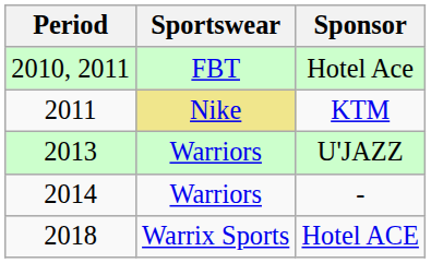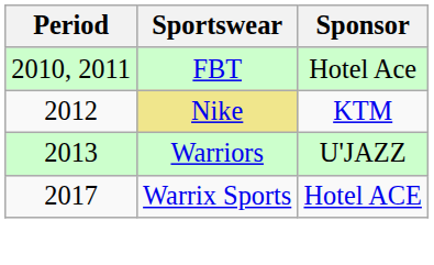 <table class="wikitable" style="text-align: center">
 <tr>
 <th>Period</th>
 <th>Sportswear</th>
 <th>Sponsor</th>
 </tr>
 <tr style="background:#cfc;">
 <td>2010, 2011</td>
 <td> <a href='#'>FBT</a></td>
 <td>Hotel Ace</td>
 </tr>
 <tr>
-<td>2011</td>
+<td>2012</td>
 <td style="background: khaki;"> <a href='#'>Nike</a></td>
 <td><a href='#'>KTM</a></td>
 </tr>
 <tr style="background:#cfc;">
 <td>2013</td>
 <td> <a href='#'>Warriors</a></td>
 <td>U'JAZZ</td>
 </tr>
 <tr>
-<td>2014</td>
-<td> <a href='#'>Warriors</a></td>
-<td>-</td>
-</tr>
-<tr>
-<td>2018</td>
+<td>2017</td>
 <td> <a href='#'>Warrix Sports</a></td>
 <td><a href='#'>Hotel ACE</a></td>
 </tr>
 </table>
